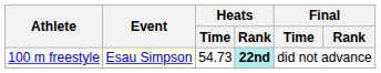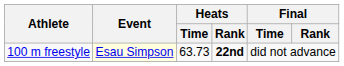 <table class=wikitable style="font-size:90%">
 <tr>
 <th rowspan="2">Athlete</th>
 <th rowspan="2">Event</th>
 <th colspan="2">Heats</th>
 <th colspan="2">Final</th>
 </tr>
 <tr>
 <th>Time</th>
 <th>Rank</th>
 <th>Time</th>
 <th>Rank</th>
 </tr>
 <tr>
 <td><a href='#'>100 m freestyle</a></td>
 <td style="background: lightyellow;"><a href='#'>Esau Simpson</a></td>
-<td align=center>54.73</td>
-<td align=center style="background: paleturquoise;"><strong>22nd</strong></td>
+<td align=center>63.73</td>
+<td align=center><strong>22nd</strong></td>
 <td align=center colspan=2>did not advance</td>
 </tr>
 </table>
